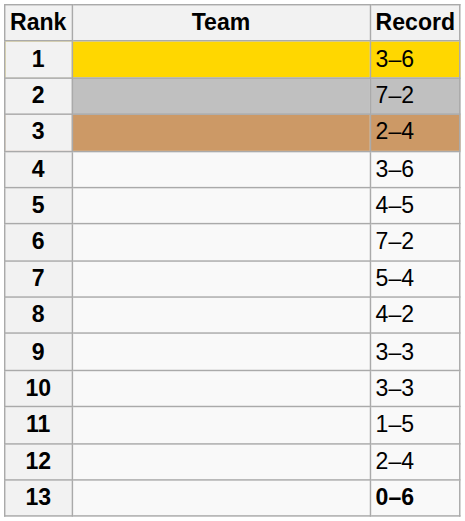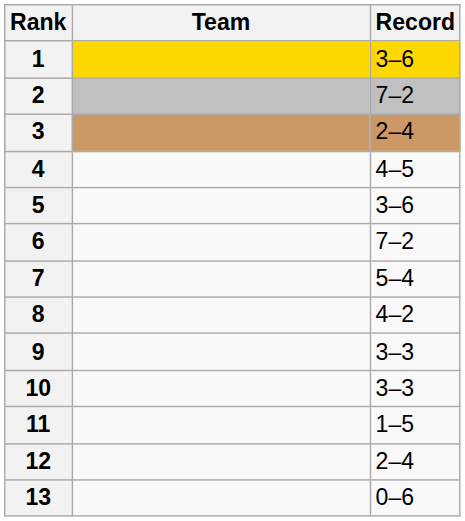 <table class="wikitable">
 <tr>
 <th>Rank</th>
 <th width=200px>Team</th>
 <th>Record</th>
 </tr>
 <tr bgcolor=gold>
 <th>1</th>
 <td></td>
 <td>3–6</td>
 </tr>
 <tr bgcolor=silver>
 <th>2</th>
 <td></td>
 <td>7–2</td>
 </tr>
 <tr bgcolor=cc9966>
 <th>3</th>
 <td></td>
 <td>2–4</td>
 </tr>
 <tr>
 <th>4</th>
 <td></td>
-<td>3–6</td>
+<td>4–5</td>
 </tr>
 <tr>
 <th>5</th>
 <td></td>
-<td>4–5</td>
+<td>3–6</td>
 </tr>
 <tr>
 <th>6</th>
 <td></td>
 <td>7–2</td>
 </tr>
 <tr>
 <th>7</th>
 <td></td>
 <td>5–4</td>
 </tr>
 <tr>
 <th>8</th>
 <td></td>
 <td>4–2</td>
 </tr>
 <tr>
 <th>9</th>
 <td></td>
 <td>3–3</td>
 </tr>
 <tr>
 <th>10</th>
 <td></td>
 <td>3–3</td>
 </tr>
 <tr>
 <th>11</th>
 <td></td>
 <td>1–5</td>
 </tr>
 <tr>
 <th>12</th>
 <td></td>
 <td>2–4</td>
 </tr>
 <tr>
 <th>13</th>
 <td></td>
-<td><strong>0–6</strong></td>
+<td>0–6</td>
 </tr>
 </table>
